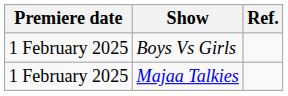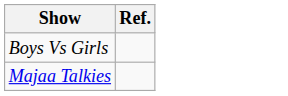 <table class="wikitable">
 <tr>
-<th>Premiere date</th>
 <th>Show</th>
 <th>Ref.</th>
 </tr>
 <tr>
-<td>1 February 2025</td>
 <td><em>Boys Vs Girls</em></td>
 <td></td>
 </tr>
 <tr>
-<td>1 February 2025</td>
 <td><a href='#'><em>Majaa Talkies</em></a></td>
 <td></td>
 </tr>
 </table>
